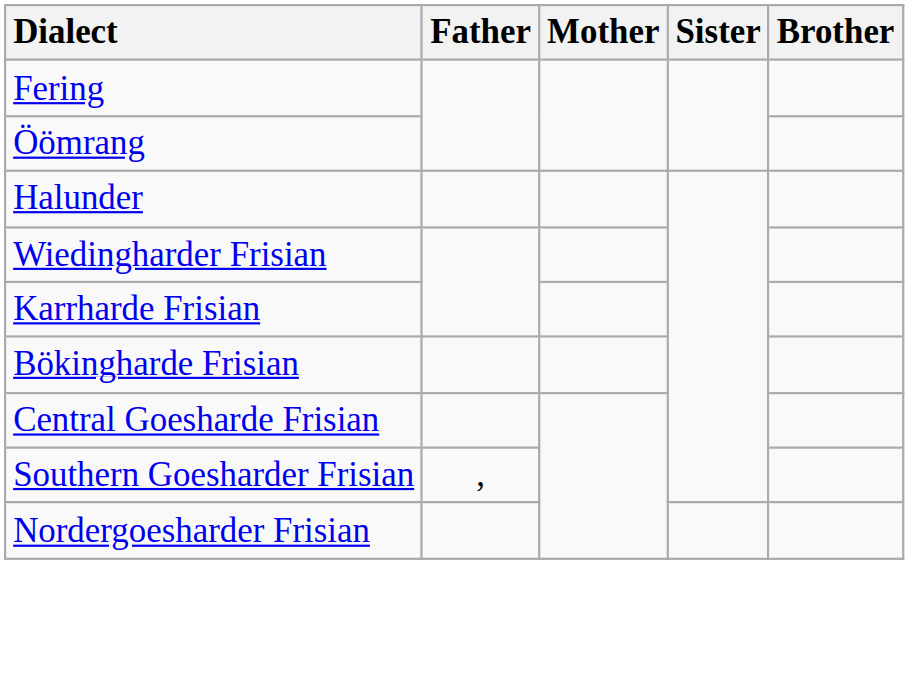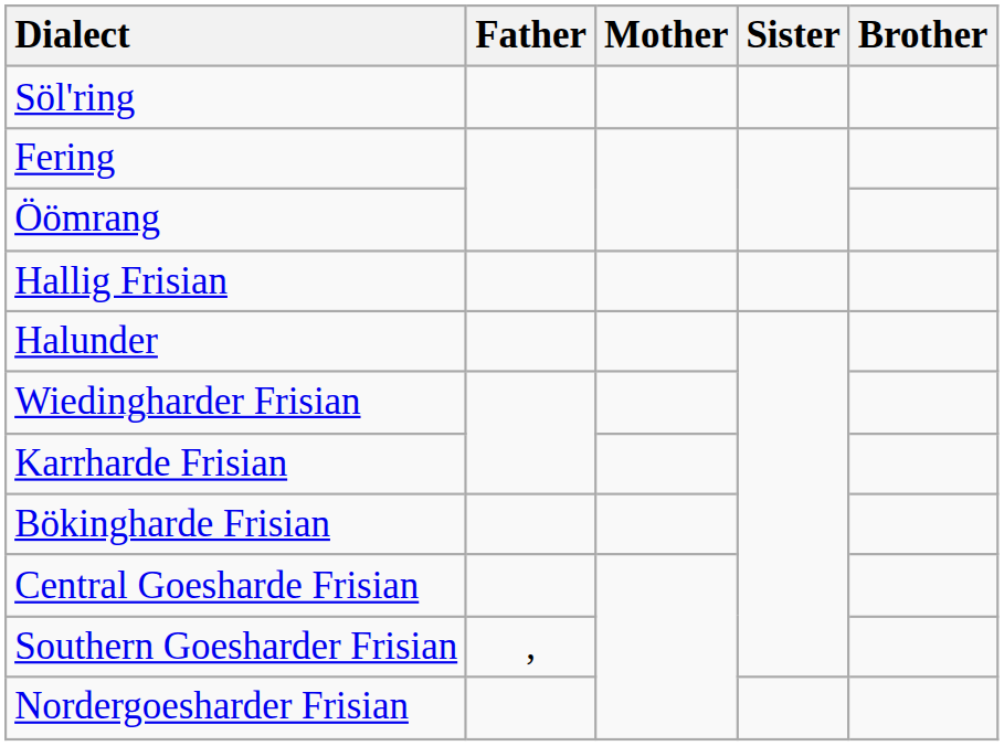 <table class="wikitable">
 <tr>
 <th style="text-align:left">Dialect</th>
 <th style="text-align:center">Father</th>
 <th style="text-align:center">Mother</th>
 <th style="text-align:center">Sister</th>
 <th style="text-align:center">Brother</th>
+</tr>
+<tr style="vertical-align:middle">
+<td style="text-align:left"><a href='#'>Söl'ring</a></td>
+<td style="text-align:center"></td>
+<td style="text-align:center"></td>
+<td style="text-align:center"></td>
+<td style="text-align:center"></td>
 </tr>
 <tr style="vertical-align:middle">
 <td style="text-align:left"><a href='#'>Fering</a></td>
 <td rowspan="2" style="text-align:center"></td>
 <td rowspan="2" style="text-align:center"></td>
 <td rowspan="2" style="text-align:center"></td>
 <td style="text-align:center"></td>
 </tr>
 <tr style="vertical-align:middle">
 <td style="text-align:left"><a href='#'>Öömrang</a></td>
+<td style="text-align:center"></td>
+</tr>
+<tr style="vertical-align:middle">
+<td style="text-align:left"><a href='#'>Hallig Frisian</a></td>
+<td style="text-align:center"></td>
+<td style="text-align:center"></td>
+<td style="text-align:center"></td>
 <td style="text-align:center"></td>
 </tr>
 <tr style="vertical-align:middle">
 <td style="text-align:left"><a href='#'>Halunder</a></td>
 <td style="text-align:center"></td>
 <td style="text-align:center"></td>
 <td rowspan="6" style="text-align:center"></td>
 <td style="text-align:center"></td>
 </tr>
 <tr style="vertical-align:middle">
 <td style="text-align:left"><a href='#'>Wiedingharder Frisian</a></td>
 <td rowspan="2" style="text-align:center"></td>
 <td style="text-align:center"></td>
 <td style="text-align:center"></td>
 </tr>
 <tr style="vertical-align:middle">
 <td style="text-align:left"><a href='#'>Karrharde Frisian</a></td>
 <td style="text-align:center"></td>
 <td style="text-align:center"></td>
 </tr>
 <tr style="vertical-align:middle">
 <td style="text-align:left"><a href='#'>Bökingharde Frisian</a></td>
 <td style="text-align:center"></td>
 <td style="text-align:center"></td>
 <td style="text-align:center"></td>
 </tr>
 <tr style="vertical-align:middle">
 <td style="text-align:left"><a href='#'>Central Goesharde Frisian</a></td>
 <td style="text-align:center"></td>
 <td rowspan="3" style="text-align:center"></td>
 <td style="text-align:center"></td>
 </tr>
 <tr style="vertical-align:middle">
 <td style="text-align:left"><a href='#'>Southern Goesharder Frisian</a></td>
 <td style="text-align:center">, </td>
 <td style="text-align:center"></td>
 </tr>
 <tr style="vertical-align:middle">
 <td style="text-align:left"><a href='#'>Nordergoesharder Frisian</a></td>
 <td style="text-align:center"></td>
 <td style="text-align:center"></td>
 <td style="text-align:center"></td>
 </tr>
 </table>
